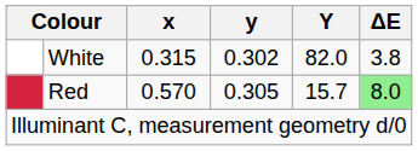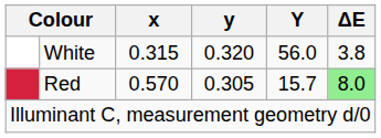 <table class="wikitable" style="float:right; clear:right; margin:0 1em;">
 <tr>
 <th colspan=2>Colour</th>
 <th align=center>x</th>
 <th align=center>y</th>
 <th align=center>Y</th>
 <th align=center>ΔE</th>
 </tr>
 <tr>
 <td style="width:20px; background:#FFFFFF;"> </td>
 <td>White</td>
 <td align=center>0.315</td>
-<td align=center>0.302</td>
-<td align=center>82.0</td>
+<td align=center>0.320</td>
+<td align=center>56.0</td>
 <td align=center>3.8</td>
 </tr>
 <tr>
 <td style="background: #D4213D"> </td>
 <td>Red</td>
 <td align=center>0.570</td>
 <td align=center>0.305</td>
 <td align=center>15.7</td>
 <td align=center style="background: lightgreen;">8.0</td>
 </tr>
 <tr>
 <td colspan=6>Illuminant C, measurement geometry d/0</td>
 </tr>
 </table>
